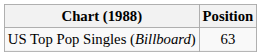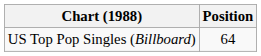 <table class="wikitable">
 <tr>
 <th>Chart (1988)</th>
 <th>Position</th>
 </tr>
 <tr>
 <td>US Top Pop Singles (<em>Billboard</em>)</td>
-<td style="text-align:center;">63</td>
+<td style="text-align:center;">64</td>
 </tr>
 </table>
